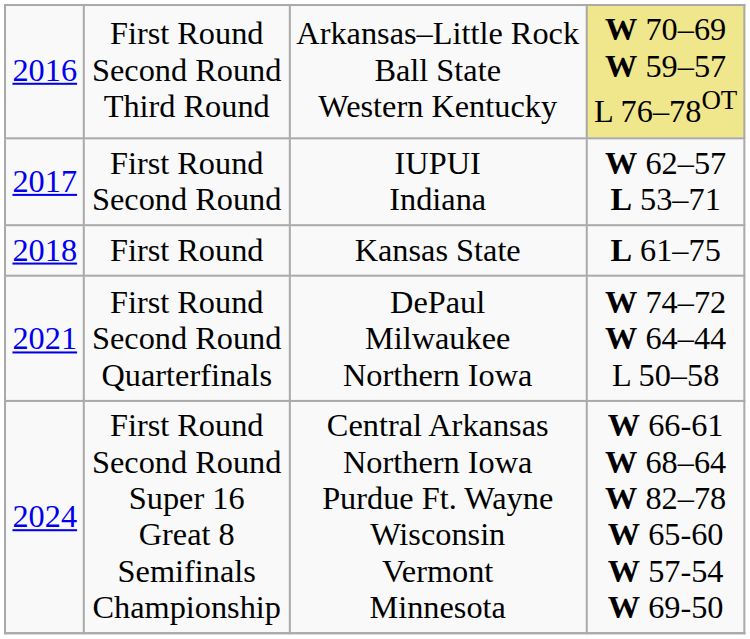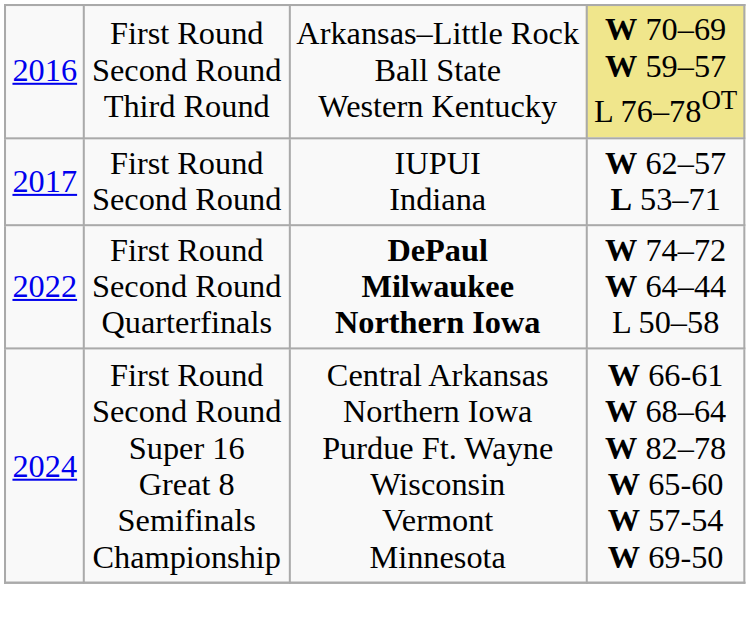 <table class="wikitable" style="text-align:center;">
 <tr align="center">
 </tr>
 <tr>
 <td><a href='#'>2016</a></td>
 <td>First Round<br>Second Round<br>Third Round</td>
 <td>Arkansas–Little Rock<br>Ball State<br>Western Kentucky</td>
 <td style="background: khaki;"><strong>W</strong> 70–69<br><strong>W</strong> 59–57<br>L 76–78<sup>OT</sup></td>
 </tr>
 <tr>
 <td><a href='#'>2017</a></td>
 <td>First Round<br>Second Round</td>
 <td>IUPUI<br>Indiana</td>
 <td><strong>W</strong> 62–57<br><strong>L</strong> 53–71</td>
 </tr>
 <tr>
-<td><a href='#'>2018</a></td>
-<td>First Round</td>
-<td>Kansas State</td>
-<td><strong>L</strong> 61–75</td>
-</tr>
-<tr>
-<td><a href='#'>2021</a></td>
+<td><a href='#'>2022</a></td>
 <td>First Round<br>Second Round<br>Quarterfinals</td>
-<td>DePaul<br>Milwaukee<br>Northern Iowa</td>
+<td><strong>DePaul<br>Milwaukee<br>Northern Iowa</strong></td>
 <td><strong>W</strong> 74–72<br><strong>W</strong> 64–44<br>L 50–58</td>
 </tr>
 <tr>
 <td><a href='#'>2024</a></td>
 <td>First Round<br>Second Round<br>Super 16<br>Great 8<br>Semifinals<br>Championship</td>
 <td>Central Arkansas<br>Northern Iowa<br>Purdue Ft. Wayne<br>Wisconsin<br>Vermont<br>Minnesota</td>
 <td><strong>W</strong> 66-61<br><strong>W</strong> 68–64<br><strong>W</strong> 82–78<br><strong>W</strong> 65-60<br><strong>W</strong> 57-54<br><strong>W</strong> 69-50</td>
 </tr>
 <tr>
 </tr>
 </table>
